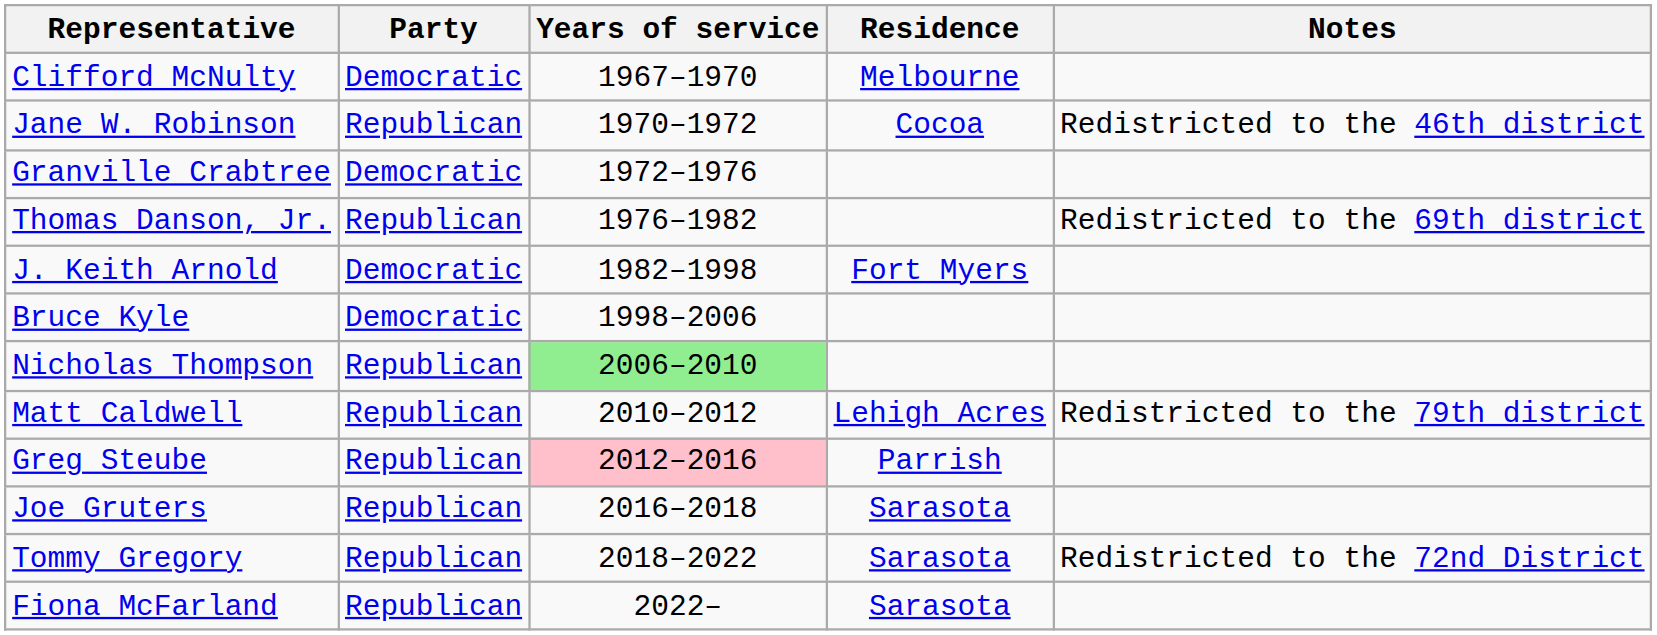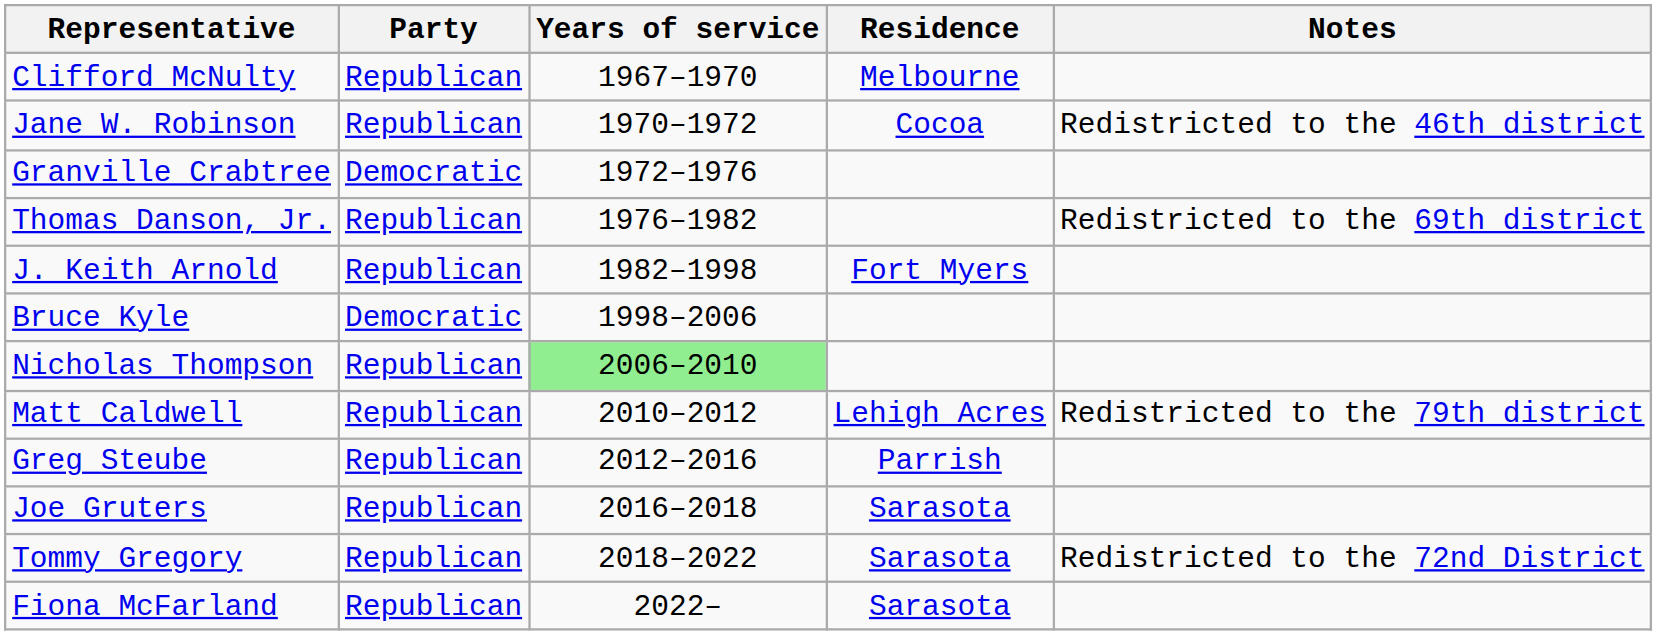 <table class=wikitable style="text-align:center">
 <tr>
 <th>Representative</th>
 <th>Party</th>
 <th>Years of service</th>
 <th>Residence</th>
 <th>Notes</th>
 </tr>
 <tr>
 <td align=left nowrap><a href='#'>Clifford McNulty</a></td>
-<td><a href='#'>Democratic</a></td>
+<td><a href='#'>Republican</a></td>
 <td>1967–1970</td>
 <td><a href='#'>Melbourne</a></td>
 <td></td>
 </tr>
 <tr>
 <td align=left nowrap><a href='#'>Jane W. Robinson</a></td>
 <td><a href='#'>Republican</a></td>
 <td>1970–1972</td>
 <td><a href='#'>Cocoa</a></td>
 <td>Redistricted to the <a href='#'>46th district</a></td>
 </tr>
 <tr>
 <td align=left nowrap><a href='#'>Granville Crabtree</a></td>
 <td><a href='#'>Democratic</a></td>
 <td>1972–1976</td>
 <td></td>
 <td></td>
 </tr>
 <tr>
 <td align=left nowrap><a href='#'>Thomas Danson, Jr.</a></td>
 <td><a href='#'>Republican</a></td>
 <td>1976–1982</td>
 <td></td>
 <td>Redistricted to the <a href='#'>69th district</a></td>
 </tr>
 <tr>
 <td align=left nowrap><a href='#'>J. Keith Arnold</a></td>
-<td><a href='#'>Democratic</a></td>
+<td><a href='#'>Republican</a></td>
 <td>1982–1998</td>
 <td><a href='#'>Fort Myers</a></td>
 <td></td>
 </tr>
 <tr>
 <td align=left nowrap><a href='#'>Bruce Kyle</a></td>
 <td><a href='#'>Democratic</a></td>
 <td>1998–2006</td>
 <td></td>
 <td></td>
 </tr>
 <tr>
 <td align=left nowrap><a href='#'>Nicholas Thompson</a></td>
 <td><a href='#'>Republican</a></td>
 <td style="background: lightgreen;">2006–2010</td>
 <td></td>
 <td></td>
 </tr>
 <tr>
 <td align=left nowrap><a href='#'>Matt Caldwell</a></td>
 <td><a href='#'>Republican</a></td>
 <td>2010–2012</td>
 <td><a href='#'>Lehigh Acres</a></td>
 <td>Redistricted to the <a href='#'>79th district</a></td>
 </tr>
 <tr>
 <td align=left nowrap><a href='#'>Greg Steube</a></td>
 <td><a href='#'>Republican</a></td>
-<td style="background: pink;">2012–2016</td>
+<td>2012–2016</td>
 <td><a href='#'>Parrish</a></td>
 <td></td>
 </tr>
 <tr>
 <td align=left nowrap><a href='#'>Joe Gruters</a></td>
 <td><a href='#'>Republican</a></td>
 <td>2016–2018</td>
 <td><a href='#'>Sarasota</a></td>
 <td></td>
 </tr>
 <tr>
 <td align=left nowrap><a href='#'>Tommy Gregory</a></td>
 <td><a href='#'>Republican</a></td>
 <td>2018–2022</td>
 <td><a href='#'>Sarasota</a></td>
 <td>Redistricted to the <a href='#'>72nd District</a></td>
 </tr>
 <tr>
 <td align=left nowrap><a href='#'>Fiona McFarland</a></td>
 <td><a href='#'>Republican</a></td>
 <td>2022–</td>
 <td><a href='#'>Sarasota</a></td>
 </tr>
 </table>
